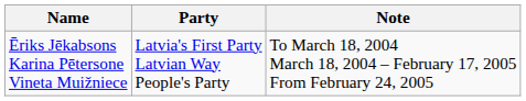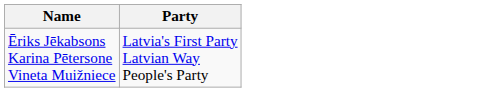 <table class="wikitable">
 <tr>
 <th>Name</th>
 <th>Party</th>
-<th>Note</th>
 </tr>
 <tr>
 <td><a href='#'>Ēriks Jēkabsons</a><br><a href='#'>Karina Pētersone</a><br><a href='#'>Vineta Muižniece</a></td>
 <td><a href='#'>Latvia's First Party</a><br><a href='#'>Latvian Way</a><br>People's Party</td>
-<td>To March 18, 2004<br>March 18, 2004 – February 17, 2005<br>From February 24, 2005</td>
 </tr>
 </table>
